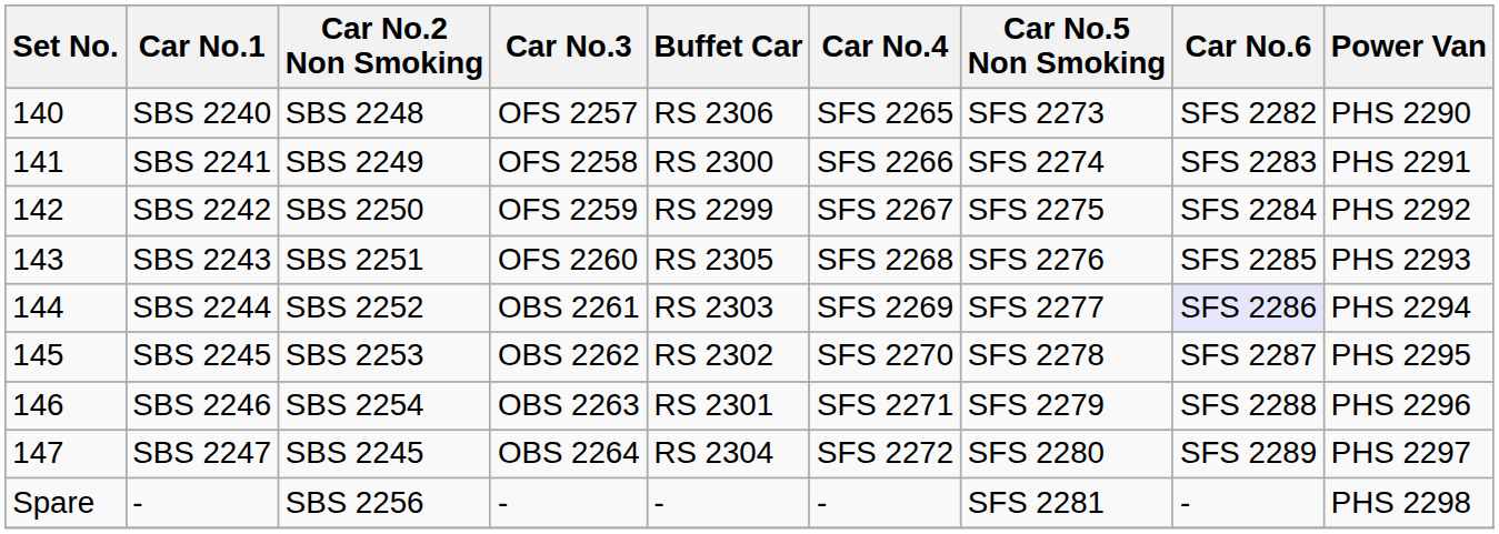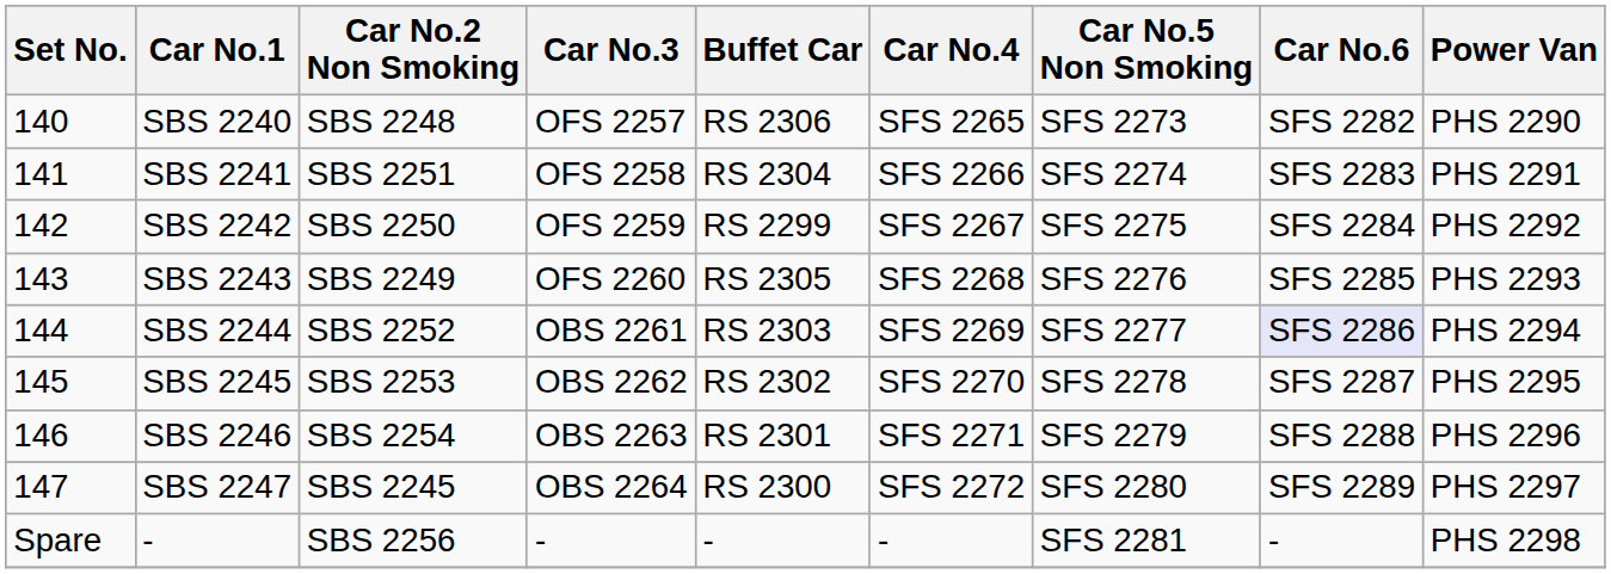 <table class="wikitable sortable">
 <tr>
 <th>Set No.</th>
 <th>Car No.1</th>
 <th>Car No.2<br>Non Smoking</th>
 <th>Car No.3</th>
 <th>Buffet Car</th>
 <th>Car No.4</th>
 <th>Car No.5<br>Non Smoking</th>
 <th>Car No.6</th>
 <th>Power Van</th>
 </tr>
 <tr>
 <td>140</td>
 <td>SBS 2240</td>
 <td>SBS 2248</td>
 <td>OFS 2257</td>
 <td>RS 2306</td>
 <td>SFS 2265</td>
 <td>SFS 2273</td>
 <td>SFS 2282</td>
 <td>PHS 2290</td>
 </tr>
 <tr>
 <td>141</td>
 <td>SBS 2241</td>
-<td>SBS 2249</td>
+<td>SBS 2251</td>
 <td>OFS 2258</td>
-<td>RS 2300</td>
+<td>RS 2304</td>
 <td>SFS 2266</td>
 <td>SFS 2274</td>
 <td>SFS 2283</td>
 <td>PHS 2291</td>
 </tr>
 <tr>
 <td>142</td>
 <td>SBS 2242</td>
 <td>SBS 2250</td>
 <td>OFS 2259</td>
 <td>RS 2299</td>
 <td>SFS 2267</td>
 <td>SFS 2275</td>
 <td>SFS 2284</td>
 <td>PHS 2292</td>
 </tr>
 <tr>
 <td>143</td>
 <td>SBS 2243</td>
-<td>SBS 2251</td>
+<td>SBS 2249</td>
 <td>OFS 2260</td>
 <td>RS 2305</td>
 <td>SFS 2268</td>
 <td>SFS 2276</td>
 <td>SFS 2285</td>
 <td>PHS 2293</td>
 </tr>
 <tr>
 <td>144</td>
 <td>SBS 2244</td>
 <td>SBS 2252</td>
 <td>OBS 2261</td>
 <td>RS 2303</td>
 <td>SFS 2269</td>
 <td>SFS 2277</td>
 <td style="background: lavender;">SFS 2286</td>
 <td>PHS 2294</td>
 </tr>
 <tr>
 <td>145</td>
 <td>SBS 2245</td>
 <td>SBS 2253</td>
 <td>OBS 2262</td>
 <td>RS 2302</td>
 <td>SFS 2270</td>
 <td>SFS 2278</td>
 <td>SFS 2287</td>
 <td>PHS 2295</td>
 </tr>
 <tr>
 <td>146</td>
 <td>SBS 2246</td>
 <td>SBS 2254</td>
 <td>OBS 2263</td>
 <td>RS 2301</td>
 <td>SFS 2271</td>
 <td>SFS 2279</td>
 <td>SFS 2288</td>
 <td>PHS 2296</td>
 </tr>
 <tr>
 <td>147</td>
 <td>SBS 2247</td>
 <td>SBS 2245</td>
 <td>OBS 2264</td>
-<td>RS 2304</td>
+<td>RS 2300</td>
 <td>SFS 2272</td>
 <td>SFS 2280</td>
 <td>SFS 2289</td>
 <td>PHS 2297</td>
 </tr>
 <tr>
 <td>Spare</td>
 <td>-</td>
 <td>SBS 2256</td>
 <td>-</td>
 <td>-</td>
 <td>-</td>
 <td>SFS 2281</td>
 <td>-</td>
 <td>PHS 2298</td>
 </tr>
 <tr>
 </tr>
 </table>
